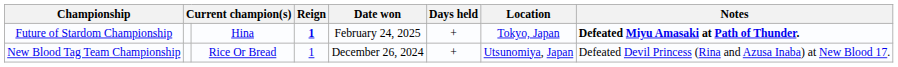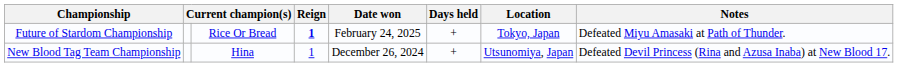 <table class="wikitable" style="text-align:center; background:#fcfdff; font-size:85%;">
 <tr>
 <th>Championship</th>
 <th colspan=2>Current champion(s)</th>
 <th>Reign</th>
 <th>Date won</th>
 <th>Days held</th>
 <th>Location</th>
 <th>Notes</th>
 </tr>
 <tr>
 <td align=center><a href='#'>Future of Stardom Championship</a></td>
 <td align=center></td>
-<td align=center><a href='#'>Hina</a></td>
+<td align=center><a href='#'>Rice Or Bread</a><br></td>
 <td align=center><strong><a href='#'>1</a></strong></td>
 <td align=center>February 24, 2025</td>
 <td align=center>+</td>
 <td align=center><a href='#'>Tokyo, Japan</a></td>
-<td align=left><strong>Defeated <a href='#'>Miyu Amasaki</a> at <a href='#'>Path of Thunder</a>.</strong></td>
+<td align=left>Defeated <a href='#'>Miyu Amasaki</a> at <a href='#'>Path of Thunder</a>.</td>
 </tr>
 <tr>
 <td align=center><a href='#'>New Blood Tag Team Championship</a></td>
 <td align=center><br></td>
-<td align=center><a href='#'>Rice Or Bread</a><br></td>
+<td align=center><a href='#'>Hina</a></td>
 <td align=center><a href='#'>1<br></a></td>
 <td align=center>December 26, 2024</td>
 <td align=center>+</td>
 <td align=center><a href='#'>Utsunomiya</a>, <a href='#'>Japan</a></td>
 <td align=left>Defeated <a href='#'>Devil Princess</a> (<a href='#'>Rina</a> and <a href='#'>Azusa Inaba</a>) at <a href='#'>New Blood 17</a>.</td>
 </tr>
 </table>
